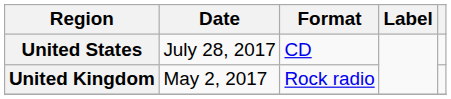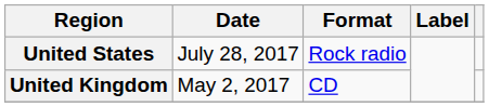 <table class="wikitable plainrowheaders">
 <tr>
 <th scope="col">Region</th>
 <th scope="col">Date</th>
 <th scope="col">Format</th>
 <th scope="col">Label</th>
 <th scope="col"></th>
 </tr>
 <tr>
 <th scope="row">United States</th>
 <td>July 28, 2017</td>
-<td><a href='#'>CD</a></td>
+<td><a href='#'>Rock radio</a></td>
 <td rowspan="2"></td>
 <td align="center"></td>
 </tr>
 <tr>
 <th scope="row">United Kingdom</th>
 <td>May 2, 2017</td>
-<td><a href='#'>Rock radio</a></td>
+<td><a href='#'>CD</a></td>
 <td align="center"></td>
 </tr>
 <tr>
 </tr>
 </table>
